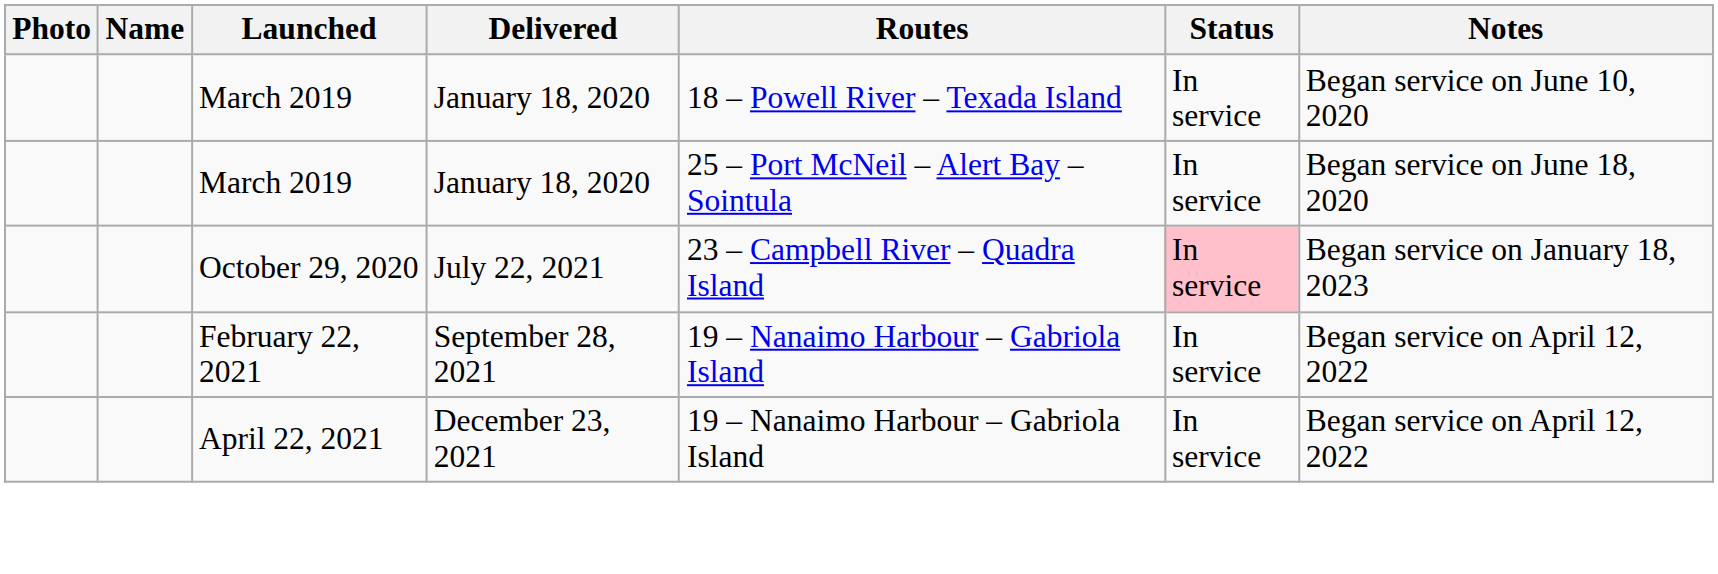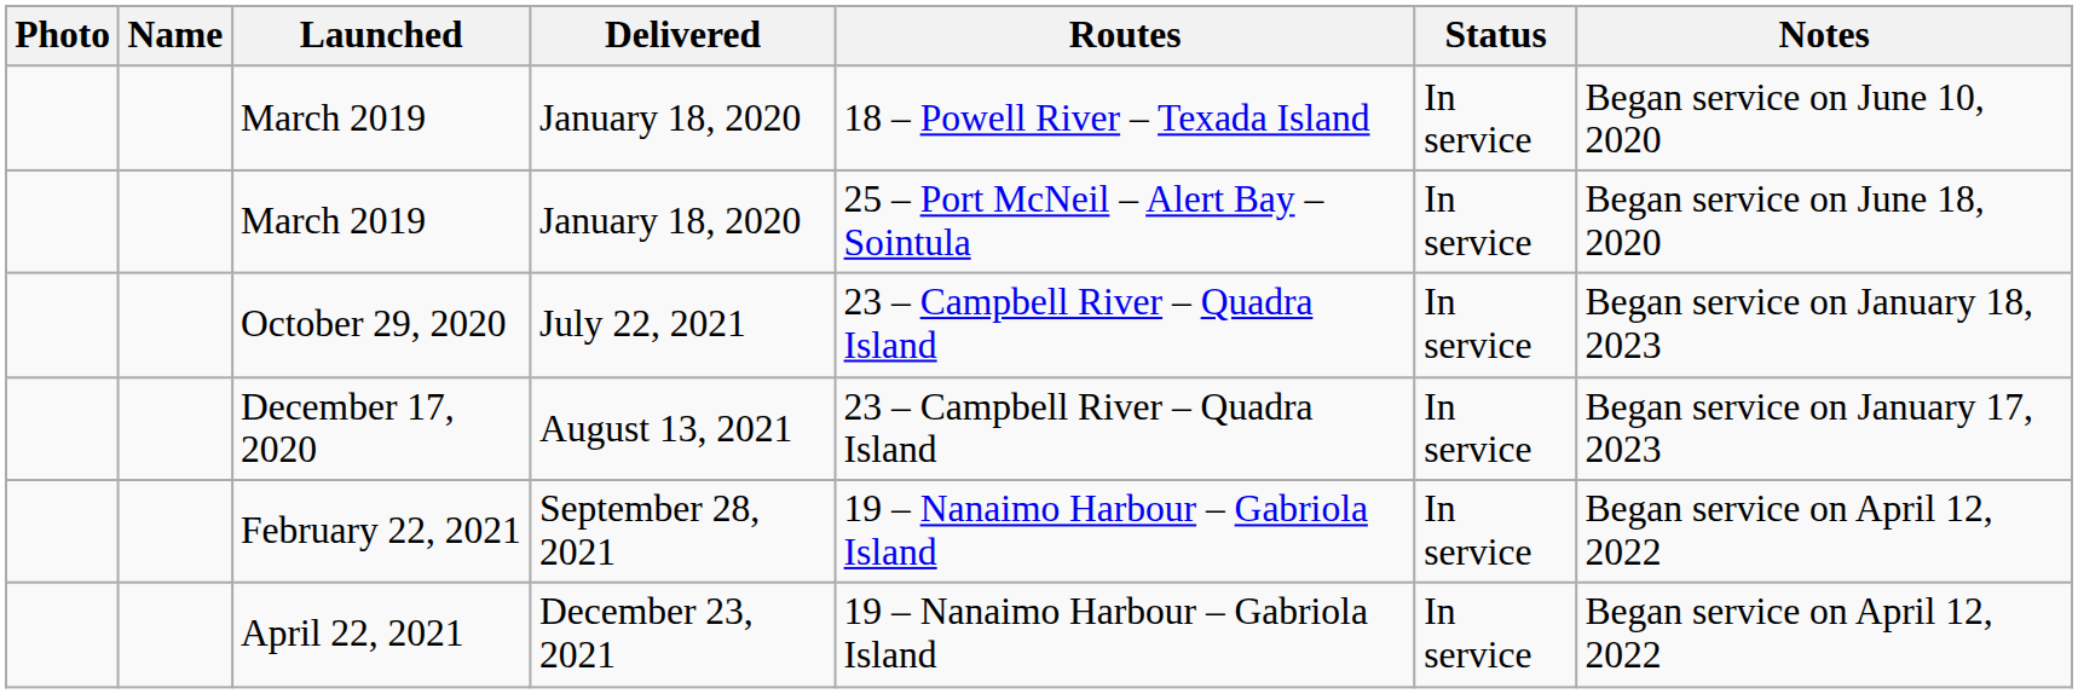 <table class="wikitable sortable">
 <tr>
 <th class="wikitable unsortable">Photo</th>
 <th>Name</th>
 <th>Launched</th>
 <th>Delivered</th>
 <th>Routes</th>
 <th>Status</th>
 <th>Notes</th>
 </tr>
 <tr>
 <td></td>
 <td></td>
 <td data-sort-value="2019-03">March 2019</td>
 <td data-sort-value="2019-07">January 18, 2020</td>
 <td>18 – <a href='#'>Powell River</a> – <a href='#'>Texada Island</a></td>
 <td><span>In service</span></td>
 <td>Began service on June 10, 2020</td>
 </tr>
 <tr>
 <td></td>
 <td></td>
 <td data-sort-value="2019-03">March 2019</td>
 <td data-sort-value="2019-07">January 18, 2020</td>
 <td>25 – <a href='#'>Port McNeil</a> – <a href='#'>Alert Bay</a> – <a href='#'>Sointula</a></td>
 <td><span>In service</span></td>
 <td>Began service on June 18, 2020</td>
 </tr>
 <tr>
 <td></td>
 <td></td>
 <td data-sort-value="2020-10-29">October 29, 2020</td>
 <td data-sort-value="2021-07-22">July 22, 2021</td>
 <td>23 – <a href='#'>Campbell River</a> – <a href='#'>Quadra Island</a></td>
-<td style="background: pink;"><span>In service</span></td>
+<td><span>In service</span></td>
 <td>Began service on January 18, 2023</td>
+</tr>
+<tr>
+<td></td>
+<td></td>
+<td data-sort-value="2020-12-17">December 17, 2020</td>
+<td data-sort-value="2021-08-13">August 13, 2021</td>
+<td>23 – Campbell River – Quadra Island</td>
+<td><span>In service</span></td>
+<td>Began service on January 17, 2023</td>
 </tr>
 <tr>
 <td></td>
 <td></td>
 <td data-sort-value="2021-02-22">February 22, 2021</td>
 <td data-sort-value="2021-09-28">September 28, 2021</td>
 <td>19 – <a href='#'>Nanaimo Harbour</a> – <a href='#'>Gabriola Island</a></td>
 <td><span>In service</span></td>
 <td>Began service on April 12, 2022</td>
 </tr>
 <tr>
 <td></td>
 <td></td>
 <td data-sort-value="2021-04">April 22, 2021</td>
 <td>December 23, 2021</td>
 <td>19 – Nanaimo Harbour – Gabriola Island</td>
 <td><span>In service</span></td>
 <td>Began service on April 12, 2022</td>
 </tr>
 </table>
